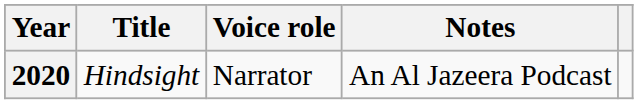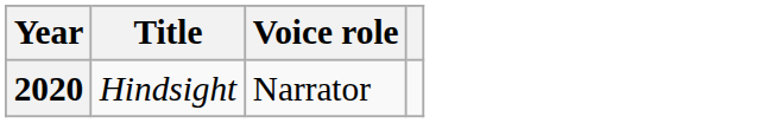 <table class="wikitable plainrowheaders">
 <tr>
 <th scope="col">Year</th>
 <th scope="col">Title</th>
 <th scope="col">Voice role</th>
-<th scope="col" class="unsortable">Notes</th>
 <th scope="col" class="unsortable"></th>
 </tr>
 <tr>
 <th scope=row>2020</th>
 <td><em>Hindsight</em></td>
 <td>Narrator</td>
-<td>An Al Jazeera Podcast</td>
 <td></td>
 </tr>
 </table>
